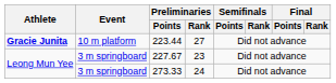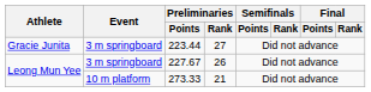 <table class=wikitable style="font-size:90%">
 <tr>
 <th rowspan="2">Athlete</th>
 <th rowspan="2">Event</th>
 <th colspan="2">Preliminaries</th>
 <th colspan="2">Semifinals</th>
 <th colspan="2">Final</th>
 </tr>
 <tr style="font-size:95%">
 <th>Points</th>
 <th>Rank</th>
 <th>Points</th>
 <th>Rank</th>
 <th>Points</th>
 <th>Rank</th>
 </tr>
 <tr align=center>
-<td align=left><strong><a href='#'>Gracie Junita</a></strong></td>
-<td align=left><a href='#'>10 m platform</a></td>
+<td align=left><a href='#'>Gracie Junita</a></td>
+<td align=left><a href='#'>3 m springboard</a></td>
 <td>223.44</td>
 <td>27</td>
 <td colspan=4>Did not advance</td>
 </tr>
 <tr align=center>
 <td align=left rowspan=2><a href='#'>Leong Mun Yee</a></td>
 <td align=left><a href='#'>3 m springboard</a></td>
 <td>227.67</td>
-<td>23</td>
+<td>26</td>
 <td colspan=4>Did not advance</td>
 </tr>
 <tr align=center>
-<td align=left><a href='#'>3 m springboard</a></td>
+<td align=left><a href='#'>10 m platform</a></td>
 <td>273.33</td>
-<td>24</td>
+<td>21</td>
 <td colspan=4>Did not advance</td>
 </tr>
 </table>
